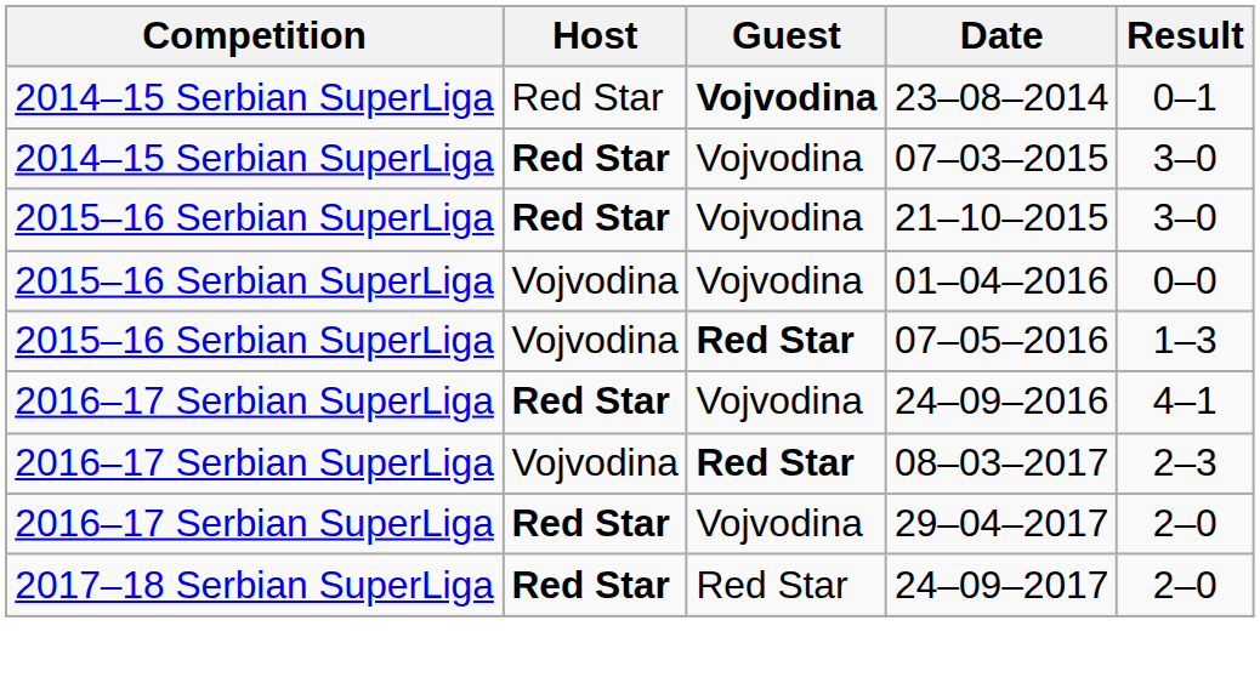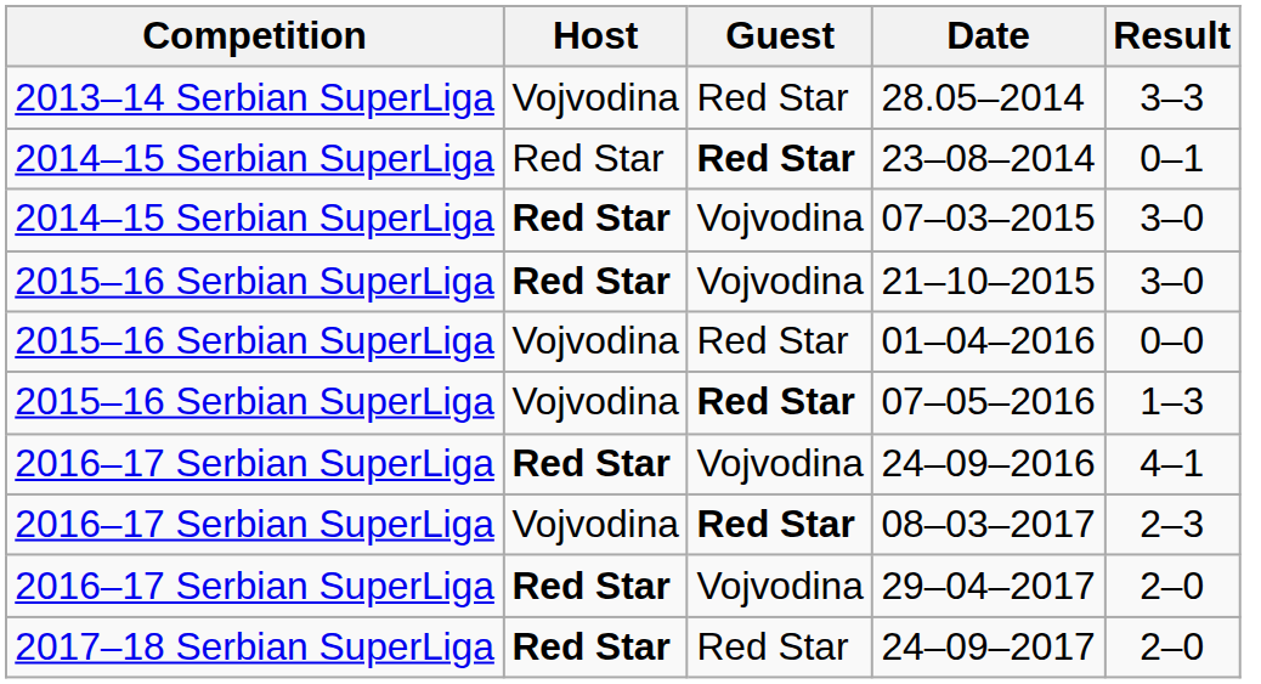 <table class="wikitable">
 <tr>
 <th>Competition</th>
 <th>Host</th>
 <th>Guest</th>
 <th>Date</th>
 <th>Result</th>
 </tr>
 <tr>
+<td><a href='#'>2013–14 Serbian SuperLiga</a></td>
+<td>Vojvodina</td>
+<td>Red Star</td>
+<td>28.05–2014</td>
+<td align=center>3–3</td>
+</tr>
+<tr>
 <td><a href='#'>2014–15 Serbian SuperLiga</a></td>
 <td>Red Star</td>
-<td><strong>Vojvodina</strong></td>
+<td><strong>Red Star</strong></td>
 <td>23–08–2014</td>
 <td align=center>0–1</td>
 </tr>
 <tr>
 <td><a href='#'>2014–15 Serbian SuperLiga</a></td>
 <td><strong>Red Star</strong></td>
 <td>Vojvodina</td>
 <td>07–03–2015</td>
 <td align=center>3–0</td>
 </tr>
 <tr>
 <td><a href='#'>2015–16 Serbian SuperLiga</a></td>
 <td><strong>Red Star</strong></td>
 <td>Vojvodina</td>
 <td>21–10–2015</td>
 <td align=center>3–0</td>
 </tr>
 <tr>
 <td><a href='#'>2015–16 Serbian SuperLiga</a></td>
 <td>Vojvodina</td>
-<td>Vojvodina</td>
+<td>Red Star</td>
 <td>01–04–2016</td>
 <td align=center>0–0</td>
 </tr>
 <tr>
 <td><a href='#'>2015–16 Serbian SuperLiga</a></td>
 <td>Vojvodina</td>
 <td><strong>Red Star</strong></td>
 <td>07–05–2016</td>
 <td align=center>1–3</td>
 </tr>
 <tr>
 <td><a href='#'>2016–17 Serbian SuperLiga</a></td>
 <td><strong>Red Star</strong></td>
 <td>Vojvodina</td>
 <td>24–09–2016</td>
 <td align=center>4–1</td>
 </tr>
 <tr>
 <td><a href='#'>2016–17 Serbian SuperLiga</a></td>
 <td>Vojvodina</td>
 <td><strong>Red Star</strong></td>
 <td>08–03–2017</td>
 <td align=center>2–3</td>
 </tr>
 <tr>
 <td><a href='#'>2016–17 Serbian SuperLiga</a></td>
 <td><strong>Red Star</strong></td>
 <td>Vojvodina</td>
 <td>29–04–2017</td>
 <td align=center>2–0</td>
 </tr>
 <tr>
 <td><a href='#'>2017–18 Serbian SuperLiga</a></td>
 <td><strong>Red Star</strong></td>
 <td>Red Star</td>
 <td>24–09–2017</td>
 <td align=center>2–0</td>
 </tr>
 </table>
